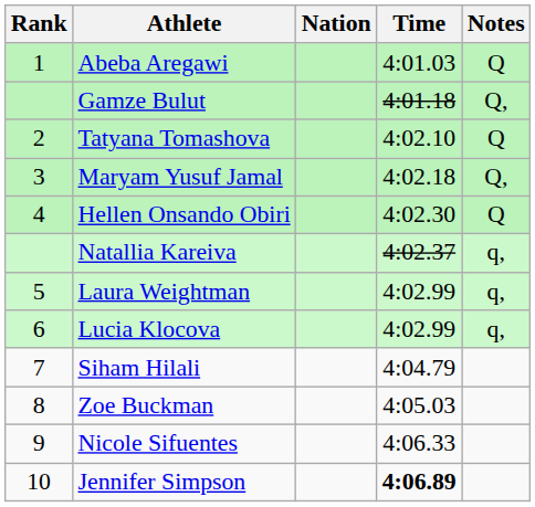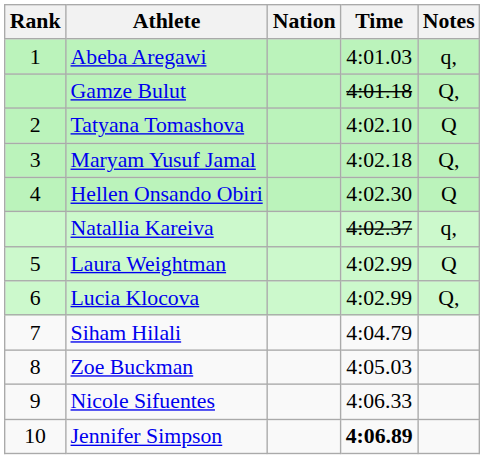 <table class="wikitable sortable" style="text-align:center">
 <tr>
 <th>Rank</th>
 <th>Athlete</th>
 <th>Nation</th>
 <th>Time</th>
 <th>Notes</th>
 </tr>
 <tr bgcolor=bbf3bb>
 <td>1</td>
 <td align=left><a href='#'>Abeba Aregawi</a></td>
 <td align=left></td>
 <td>4:01.03</td>
-<td>Q</td>
+<td>q, </td>
 </tr>
 <tr bgcolor=bbf3bb>
 <td></td>
 <td align=left><a href='#'>Gamze Bulut</a></td>
 <td align=left></td>
 <td><s>4:01.18 </s></td>
 <td>Q, </td>
 </tr>
 <tr bgcolor=bbf3bb>
 <td>2</td>
 <td align=left><a href='#'>Tatyana Tomashova</a></td>
 <td align=left></td>
 <td>4:02.10</td>
 <td>Q</td>
 </tr>
 <tr bgcolor=bbf3bb>
 <td>3</td>
 <td align=left><a href='#'>Maryam Yusuf Jamal</a></td>
 <td align=left></td>
 <td>4:02.18</td>
 <td>Q, </td>
 </tr>
 <tr bgcolor=bbf3bb>
 <td>4</td>
 <td align=left><a href='#'>Hellen Onsando Obiri</a></td>
 <td align=left></td>
 <td>4:02.30</td>
 <td>Q</td>
 </tr>
 <tr bgcolor=ccf9cc>
 <td></td>
 <td align=left><a href='#'>Natallia Kareiva</a></td>
 <td align=left></td>
 <td><s>4:02.37 </s></td>
 <td>q, <s></s></td>
 </tr>
 <tr bgcolor=ccf9cc>
 <td>5</td>
 <td align=left><a href='#'>Laura Weightman</a></td>
 <td align=left></td>
 <td>4:02.99</td>
-<td>q, </td>
+<td>Q</td>
 </tr>
 <tr bgcolor=ccf9cc>
 <td>6</td>
 <td align=left><a href='#'>Lucia Klocova</a></td>
 <td align=left></td>
 <td>4:02.99</td>
-<td>q, </td>
+<td>Q, </td>
 </tr>
 <tr>
 <td>7</td>
 <td align=left><a href='#'>Siham Hilali</a></td>
 <td align=left></td>
 <td>4:04.79</td>
 <td></td>
 </tr>
 <tr>
 <td>8</td>
 <td align=left><a href='#'>Zoe Buckman</a></td>
 <td align=left></td>
 <td>4:05.03</td>
 <td></td>
 </tr>
 <tr>
 <td>9</td>
 <td align=left><a href='#'>Nicole Sifuentes</a></td>
 <td align=left></td>
 <td>4:06.33</td>
 <td></td>
 </tr>
 <tr>
 <td>10</td>
 <td align=left><a href='#'>Jennifer Simpson</a></td>
 <td align=left></td>
 <td><strong>4:06.89</strong></td>
 <td></td>
 </tr>
 </table>
